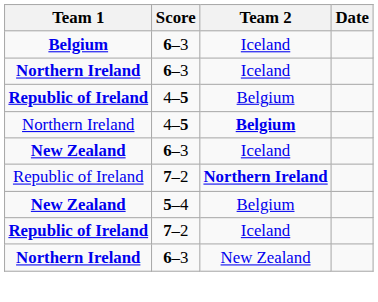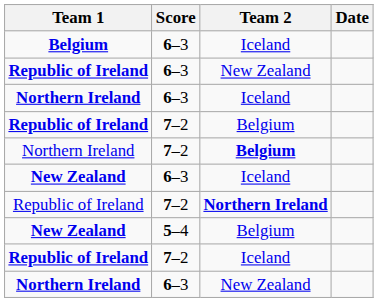 <table class="wikitable" style="text-align: center">
 <tr>
 <th>Team 1</th>
 <th>Score</th>
 <th>Team 2</th>
 <th>Date</th>
 </tr>
 <tr>
 <td> <strong><a href='#'>Belgium</a></strong></td>
 <td><strong>6</strong>–3</td>
 <td> <a href='#'>Iceland</a></td>
 <td></td>
 </tr>
 <tr>
+<td> <strong><a href='#'>Republic of Ireland</a></strong></td>
+<td><strong>6</strong>–3</td>
+<td> <a href='#'>New Zealand</a></td>
+<td></td>
+</tr>
+<tr>
 <td> <strong><a href='#'>Northern Ireland</a></strong></td>
 <td><strong>6</strong>–3</td>
 <td> <a href='#'>Iceland</a></td>
 <td></td>
 </tr>
 <tr>
 <td> <strong><a href='#'>Republic of Ireland</a></strong></td>
-<td>4–<strong>5</strong></td>
+<td><strong>7</strong>–2</td>
 <td> <a href='#'>Belgium</a></td>
 <td></td>
 </tr>
 <tr>
 <td> <a href='#'>Northern Ireland</a></td>
-<td>4–<strong>5</strong></td>
+<td><strong>7</strong>–2</td>
 <td> <strong><a href='#'>Belgium</a></strong></td>
 <td></td>
 </tr>
 <tr>
 <td> <strong><a href='#'>New Zealand</a></strong></td>
 <td><strong>6</strong>–3</td>
 <td> <a href='#'>Iceland</a></td>
 <td></td>
 </tr>
 <tr>
 <td> <a href='#'>Republic of Ireland</a></td>
 <td><strong>7</strong>–2</td>
 <td> <strong><a href='#'>Northern Ireland</a></strong></td>
 <td></td>
 </tr>
 <tr>
 <td> <strong><a href='#'>New Zealand</a></strong></td>
 <td><strong>5</strong>–4</td>
 <td> <a href='#'>Belgium</a></td>
 <td></td>
 </tr>
 <tr>
 <td> <strong><a href='#'>Republic of Ireland</a></strong></td>
 <td><strong>7</strong>–2</td>
 <td> <a href='#'>Iceland</a></td>
 <td></td>
 </tr>
 <tr>
 <td> <strong><a href='#'>Northern Ireland</a></strong></td>
 <td><strong>6</strong>–3</td>
 <td> <a href='#'>New Zealand</a></td>
 <td></td>
 </tr>
 </table>
